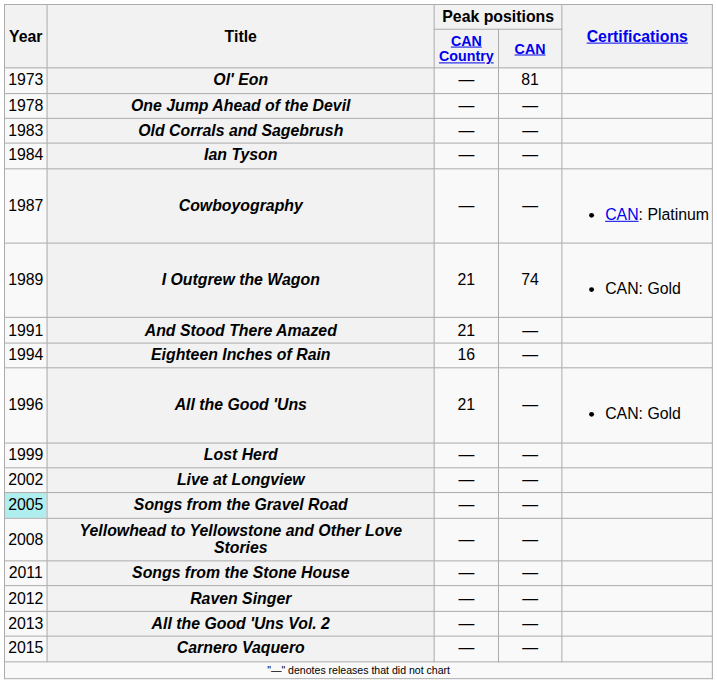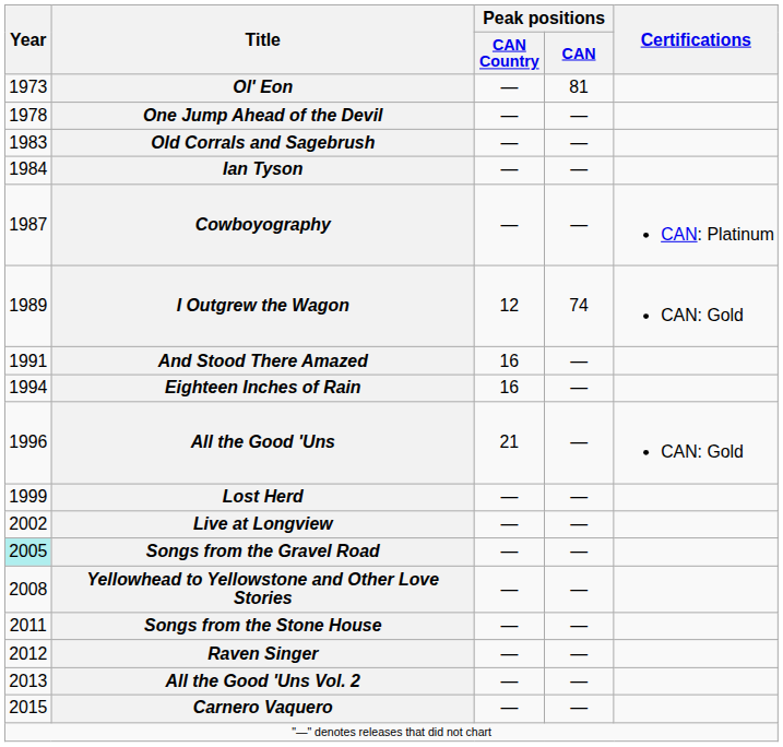 <table class="wikitable plainrowheaders" style="text-align:center;">
 <tr>
 <th scope="col" rowspan="2">Year</th>
 <th scope="col" rowspan="2" style="width:24em;">Title</th>
 <th scope="col" colspan="2">Peak positions</th>
 <th scope="col" rowspan="2"><a href='#'>Certifications</a></th>
 </tr>
 <tr>
 <th scope="col" style="width:4em; font-size:90%;"><a href='#'>CAN Country</a><br></th>
 <th scope="col" style="width:4em; font-size:90%;"><a href='#'>CAN</a><br></th>
 </tr>
 <tr>
 <td>1973</td>
 <th scope="row"><em>Ol' Eon</em></th>
 <td>—</td>
 <td>81</td>
 <td></td>
 </tr>
 <tr>
 <td>1978</td>
 <th scope="row"><em>One Jump Ahead of the Devil</em></th>
 <td>—</td>
 <td>—</td>
 <td></td>
 </tr>
 <tr>
 <td>1983</td>
 <th scope="row"><em>Old Corrals and Sagebrush</em></th>
 <td>—</td>
 <td>—</td>
 <td></td>
 </tr>
 <tr>
 <td>1984</td>
 <th scope="row"><em>Ian Tyson</em></th>
 <td>—</td>
 <td>—</td>
 <td></td>
 </tr>
 <tr>
 <td>1987</td>
 <th scope="row"><em>Cowboyography</em></th>
 <td>—</td>
 <td>—</td>
 <td align="left"><br><ul><li><a href='#'>CAN</a>: Platinum</li></ul></td>
 </tr>
 <tr>
 <td>1989</td>
 <th scope="row"><em>I Outgrew the Wagon</em></th>
-<td>21</td>
+<td>12</td>
 <td>74</td>
 <td align="left"><br><ul><li>CAN: Gold</li></ul></td>
 </tr>
 <tr>
 <td>1991</td>
 <th scope="row"><em>And Stood There Amazed</em></th>
-<td>21</td>
+<td>16</td>
 <td>—</td>
 <td></td>
 </tr>
 <tr>
 <td>1994</td>
 <th scope="row"><em>Eighteen Inches of Rain</em></th>
 <td>16</td>
 <td>—</td>
 <td></td>
 </tr>
 <tr>
 <td>1996</td>
 <th scope="row"><em>All the Good 'Uns</em></th>
 <td>21</td>
 <td>—</td>
 <td align="left"><br><ul><li>CAN: Gold</li></ul></td>
 </tr>
 <tr>
 <td>1999</td>
 <th scope="row"><em>Lost Herd</em></th>
 <td>—</td>
 <td>—</td>
 <td></td>
 </tr>
 <tr>
 <td>2002</td>
 <th scope="row"><em>Live at Longview</em></th>
 <td>—</td>
 <td>—</td>
 <td></td>
 </tr>
 <tr>
 <td style="background: paleturquoise;">2005</td>
 <th scope="row"><em>Songs from the Gravel Road</em></th>
 <td>—</td>
 <td>—</td>
 <td></td>
 </tr>
 <tr>
 <td>2008</td>
 <th scope="row"><em>Yellowhead to Yellowstone and Other Love Stories</em></th>
 <td>—</td>
 <td>—</td>
 <td></td>
 </tr>
 <tr>
 <td>2011</td>
 <th scope="row"><em>Songs from the Stone House</em></th>
 <td>—</td>
 <td>—</td>
 <td></td>
 </tr>
 <tr>
 <td>2012</td>
 <th scope="row"><em>Raven Singer</em></th>
 <td>—</td>
 <td>—</td>
 <td></td>
 </tr>
 <tr>
 <td>2013</td>
 <th scope="row"><em>All the Good 'Uns Vol. 2</em></th>
 <td>—</td>
 <td>—</td>
 <td></td>
 </tr>
 <tr>
 <td>2015</td>
 <th scope="row"><em>Carnero Vaquero</em></th>
 <td>—</td>
 <td>—</td>
 <td></td>
 </tr>
 <tr>
 <td colspan="6" style="font-size:8pt">"—" denotes releases that did not chart</td>
 </tr>
 </table>
